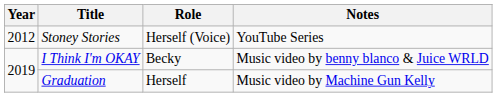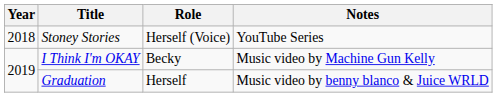 <table class="wikitable sortable">
 <tr>
 <th>Year</th>
 <th>Title</th>
 <th>Role</th>
 <th class="unsortable">Notes</th>
 </tr>
 <tr>
-<td>2012</td>
+<td>2018</td>
 <td><em>Stoney Stories</em></td>
 <td>Herself (Voice)</td>
 <td>YouTube Series</td>
 </tr>
 <tr>
 <td rowspan="2">2019</td>
 <td><em><a href='#'>I Think I'm OKAY</a></em></td>
 <td>Becky</td>
-<td>Music video by <a href='#'>benny blanco</a> & <a href='#'>Juice WRLD</a></td>
+<td>Music video by <a href='#'>Machine Gun Kelly</a></td>
 </tr>
 <tr>
 <td><em><a href='#'>Graduation</a></em></td>
 <td>Herself</td>
-<td>Music video by <a href='#'>Machine Gun Kelly</a></td>
+<td>Music video by <a href='#'>benny blanco</a> & <a href='#'>Juice WRLD</a></td>
 </tr>
 </table>
